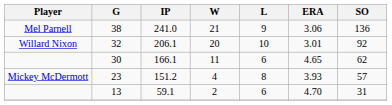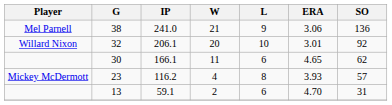 <table class="wikitable sortable">
 <tr>
 <th bgcolor="#DDDDFF" width="16%">Player</th>
 <th bgcolor="#DDDDFF" width="9%">G</th>
 <th bgcolor="#DDDDFF" width="9%">IP</th>
 <th bgcolor="#DDDDFF" width="9%">W</th>
 <th bgcolor="#DDDDFF" width="9%">L</th>
 <th bgcolor="#DDDDFF" width="9%">ERA</th>
 <th bgcolor="#DDDDFF" width="9%">SO</th>
 </tr>
 <tr align="center">
 <td><a href='#'>Mel Parnell</a></td>
 <td>38</td>
 <td>241.0</td>
 <td>21</td>
 <td>9</td>
 <td>3.06</td>
 <td>136</td>
 </tr>
 <tr align="center">
 <td><a href='#'>Willard Nixon</a></td>
 <td>32</td>
 <td>206.1</td>
 <td>20</td>
 <td>10</td>
 <td>3.01</td>
 <td>92</td>
 </tr>
 <tr align="center">
 <td></td>
 <td>30</td>
 <td>166.1</td>
 <td>11</td>
 <td>6</td>
 <td>4.65</td>
 <td>62</td>
 </tr>
 <tr align="center">
 <td><a href='#'>Mickey McDermott</a></td>
 <td>23</td>
-<td>151.2</td>
+<td>116.2</td>
 <td>4</td>
 <td>8</td>
 <td>3.93</td>
 <td>57</td>
 </tr>
 <tr align="center">
 <td></td>
 <td>13</td>
 <td>59.1</td>
 <td>2</td>
 <td>6</td>
 <td>4.70</td>
 <td>31</td>
 </tr>
 <tr align="center">
 </tr>
 </table>
